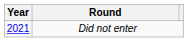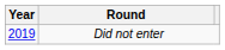 <table class="wikitable" style="text-align: center; font-size:90%">
 <tr>
 <th>Year</th>
 <th style="width:200px">Round</th>
 <th></th>
 </tr>
 <tr>
-<td><a href='#'>2021</a></td>
+<td><a href='#'>2019</a></td>
 <td colspan="2"><em>Did not enter</em></td>
 </tr>
 </table>
